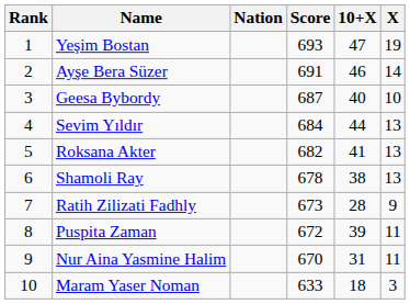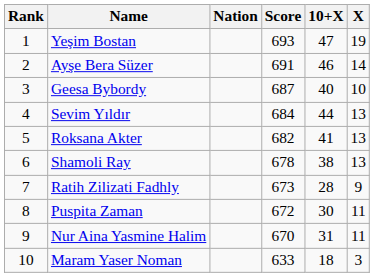 <table class="wikitable sortable" style="text-align:center">
 <tr>
 <th>Rank</th>
 <th>Name</th>
 <th>Nation</th>
 <th>Score</th>
 <th>10+X</th>
 <th>X</th>
 </tr>
 <tr>
 <td>1</td>
 <td align=left><a href='#'>Yeşim Bostan</a></td>
 <td align=left></td>
 <td>693</td>
 <td>47</td>
 <td>19</td>
 </tr>
 <tr>
 <td>2</td>
 <td align=left><a href='#'>Ayşe Bera Süzer</a></td>
 <td align=left></td>
 <td>691</td>
 <td>46</td>
 <td>14</td>
 </tr>
 <tr>
 <td>3</td>
 <td align=left><a href='#'>Geesa Bybordy</a></td>
 <td align=left></td>
 <td>687</td>
 <td>40</td>
 <td>10</td>
 </tr>
 <tr>
 <td>4</td>
 <td align=left><a href='#'>Sevim Yıldır</a></td>
 <td align=left></td>
 <td>684</td>
 <td>44</td>
 <td>13</td>
 </tr>
 <tr>
 <td>5</td>
 <td align=left><a href='#'>Roksana Akter</a></td>
 <td align=left></td>
 <td>682</td>
 <td>41</td>
 <td>13</td>
 </tr>
 <tr>
 <td>6</td>
 <td align=left><a href='#'>Shamoli Ray</a></td>
 <td align=left></td>
 <td>678</td>
 <td>38</td>
 <td>13</td>
 </tr>
 <tr>
 <td>7</td>
 <td align=left><a href='#'>Ratih Zilizati Fadhly</a></td>
 <td align=left></td>
 <td>673</td>
 <td>28</td>
 <td>9</td>
 </tr>
 <tr>
 <td>8</td>
 <td align=left><a href='#'>Puspita Zaman</a></td>
 <td align=left></td>
 <td>672</td>
-<td>39</td>
+<td>30</td>
 <td>11</td>
 </tr>
 <tr>
 <td>9</td>
 <td align=left><a href='#'>Nur Aina Yasmine Halim</a></td>
 <td align=left></td>
 <td>670</td>
 <td>31</td>
 <td>11</td>
 </tr>
 <tr>
 <td>10</td>
 <td align=left><a href='#'>Maram Yaser Noman</a></td>
 <td align=left></td>
 <td>633</td>
 <td>18</td>
 <td>3</td>
 </tr>
 </table>
